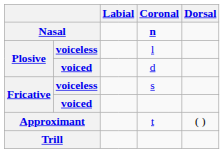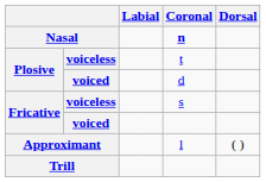 <table class="wikitable" style="text-align: center;">
 <tr>
 <th colspan="2"></th>
 <th colspan="2"><a href='#'>Labial</a></th>
 <th colspan="2"><a href='#'>Coronal</a></th>
 <th colspan="2"><a href='#'>Dorsal</a></th>
 </tr>
 <tr>
 <th colspan="2"><a href='#'>Nasal</a></th>
 <td style="border-right: 0;"></td>
 <td style="border-left: 0;"></td>
 <td style="border-right: 0;"><strong><a href='#'>n</a></strong></td>
 <td style="border-left: 0;"></td>
 <td colspan="2"></td>
 </tr>
 <tr>
 <th rowspan="2"><a href='#'>Plosive</a></th>
 <th><a href='#'>voiceless</a></th>
 <td style="border-right: 0;"></td>
 <td style="border-left: 0;"></td>
-<td style="border-right: 0;"><a href='#'>l</a></td>
+<td style="border-right: 0;"><a href='#'>t</a></td>
 <td style="border-left: 0;"></td>
 <td style="border-right: 0;"></td>
 <td style="border-left: 0;"></td>
 </tr>
 <tr>
 <th><a href='#'>voiced</a></th>
 <td style="border-right: 0;"></td>
 <td style="border-left: 0;"></td>
 <td style="border-right: 0;"><a href='#'>d</a></td>
 <td style="border-left: 0;"></td>
 <td style="border-right: 0;"></td>
 <td style="border-left: 0;"></td>
 </tr>
 <tr>
 <th rowspan="2"><a href='#'>Fricative</a></th>
 <th><a href='#'>voiceless</a></th>
 <td style="border-right: 0;"></td>
 <td style="border-left: 0;"></td>
 <td style="border-right: 0;"><a href='#'>s</a></td>
 <td style="border-left: 0;"></td>
 <td colspan="2"></td>
 </tr>
 <tr>
 <th><a href='#'>voiced</a></th>
 <td style="border-right: 0;"></td>
 <td style="border-left: 0;"></td>
 <td colspan="2"></td>
 <td colspan="2"></td>
 </tr>
 <tr>
 <th colspan="2"><a href='#'>Approximant</a></th>
 <td colspan="2"></td>
-<td style="border-right: 0;"><a href='#'>t</a></td>
+<td style="border-right: 0;"><a href='#'>l</a></td>
 <td style="border-left: 0;"></td>
 <td colspan="2">( )</td>
 </tr>
 <tr>
 <th colspan="2"><a href='#'>Trill</a></th>
 <td colspan="2"></td>
 <td style="border-right: 0;"></td>
 <td style="border-left: 0;"></td>
 <td colspan="2"></td>
 </tr>
 </table>
